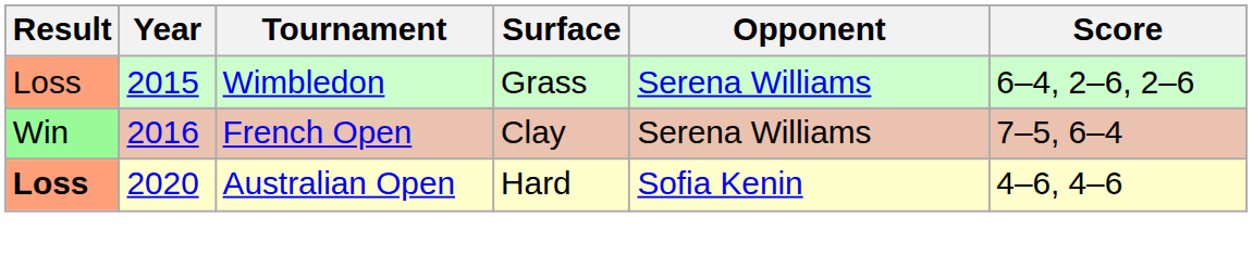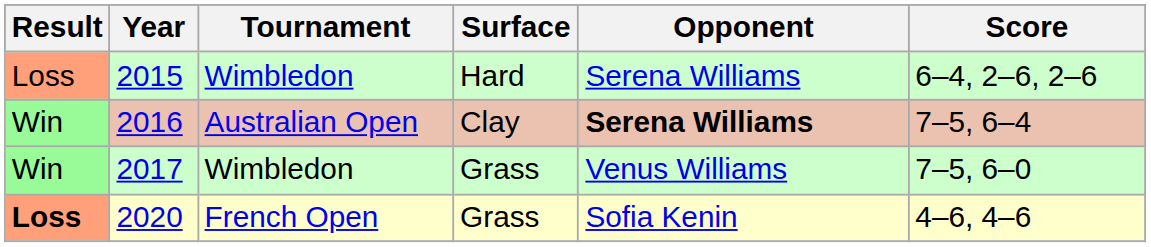 <table class='sortable wikitable'>
 <tr>
 <th>Result</th>
 <th style="width:40px">Year</th>
 <th style="width:130px">Tournament</th>
 <th style="width:60px">Surface</th>
 <th style="width:170px">Opponent</th>
 <th style="width:120px" class="unsortable">Score</th>
 </tr>
 <tr style="background:#cfc;">
 <td bgcolor=ffa07a>Loss</td>
 <td><a href='#'>2015</a></td>
 <td><a href='#'>Wimbledon</a></td>
-<td>Grass</td>
+<td>Hard</td>
 <td> <a href='#'>Serena Williams</a></td>
 <td class="nowrap">6–4, 2–6, 2–6</td>
 </tr>
 <tr style="background:#ebc2af;">
 <td bgcolor=98fb98>Win</td>
 <td><a href='#'>2016</a></td>
-<td><a href='#'>French Open</a></td>
+<td><a href='#'>Australian Open</a></td>
 <td>Clay</td>
-<td> Serena Williams</td>
+<td><strong> Serena Williams</strong></td>
 <td>7–5, 6–4</td>
+</tr>
+<tr style="background:#cfc;">
+<td bgcolor=98fb98>Win</td>
+<td><a href='#'>2017</a></td>
+<td>Wimbledon</td>
+<td>Grass</td>
+<td> <a href='#'>Venus Williams</a></td>
+<td>7–5, 6–0</td>
 </tr>
 <tr style="background:#ffc;">
 <td bgcolor=ffa07a><strong>Loss</strong></td>
 <td><a href='#'>2020</a></td>
-<td><a href='#'>Australian Open</a></td>
-<td>Hard</td>
+<td><a href='#'>French Open</a></td>
+<td>Grass</td>
 <td> <a href='#'>Sofia Kenin</a></td>
 <td>4–6, 4–6</td>
 </tr>
 </table>
